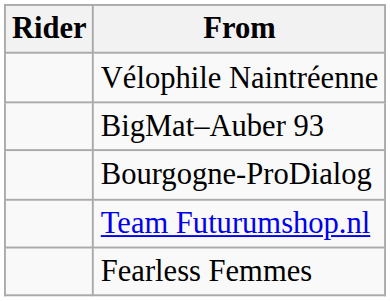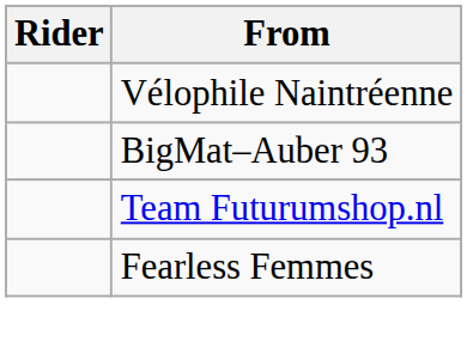 <table class="wikitable sortable">
 <tr>
 <th>Rider</th>
 <th>From</th>
 </tr>
 <tr>
 <td></td>
 <td>Vélophile Naintréenne</td>
 </tr>
 <tr>
 <td></td>
 <td>BigMat–Auber 93</td>
 </tr>
 <tr>
 <td></td>
-<td>Bourgogne-ProDialog</td>
-</tr>
-<tr>
-<td></td>
 <td><a href='#'>Team Futurumshop.nl</a></td>
 </tr>
 <tr>
 <td></td>
 <td>Fearless Femmes</td>
 </tr>
 </table>
